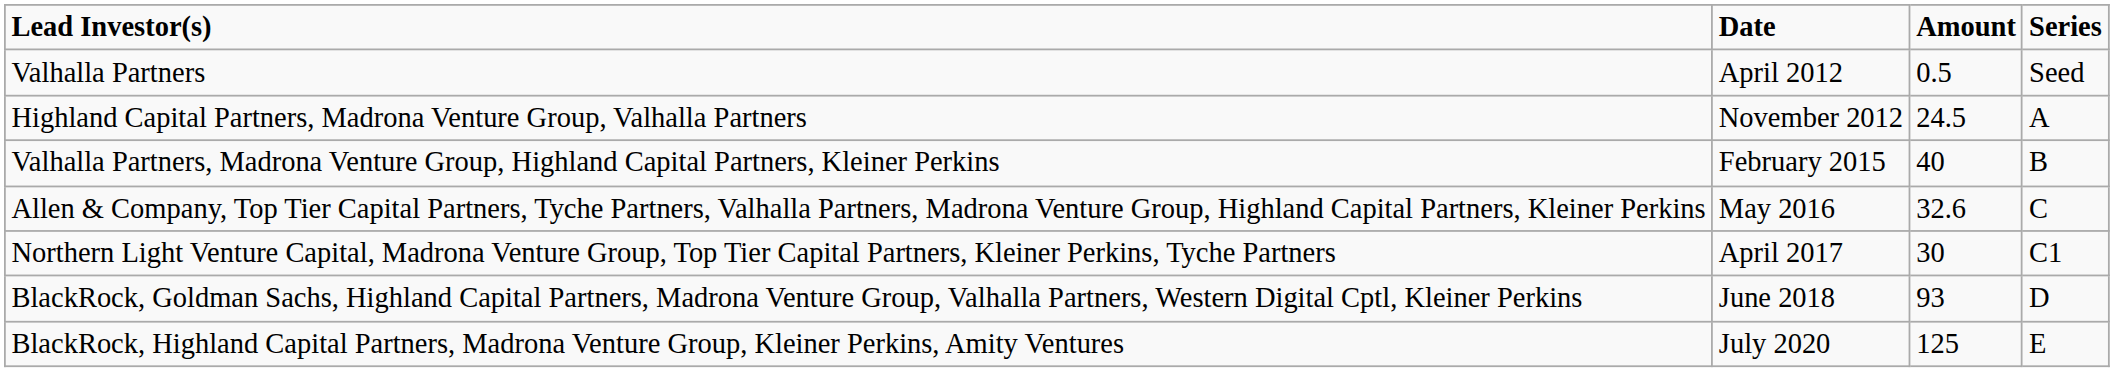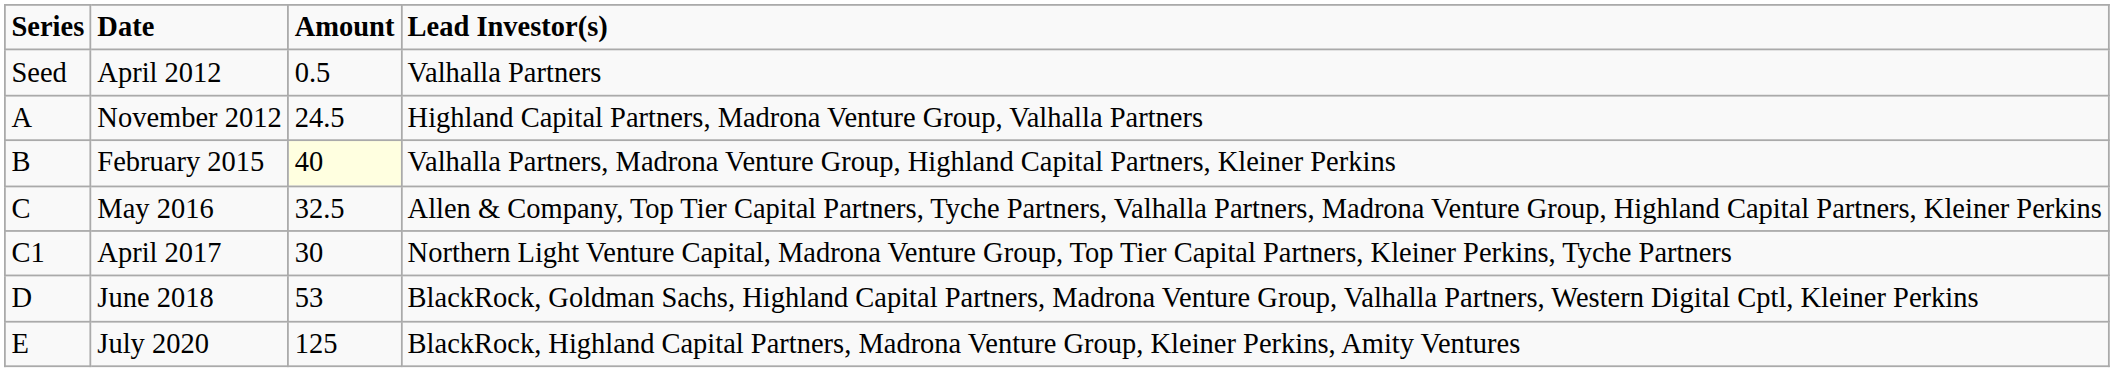 <table class="wikitable">
 <tr>
-<td><strong>Lead Investor(s)</strong></td>
+<td><strong>Series</strong></td>
 <td><strong>Date</strong></td>
 <td><strong>Amount</strong></td>
-<td><strong>Series</strong></td>
+<td><strong>Lead Investor(s)</strong></td>
 </tr>
 <tr>
-<td>Valhalla Partners</td>
+<td>Seed</td>
 <td>April 2012</td>
 <td>0.5</td>
-<td>Seed</td>
+<td>Valhalla Partners</td>
 </tr>
 <tr>
-<td>Highland Capital Partners, Madrona Venture Group, Valhalla Partners</td>
+<td>A</td>
 <td>November 2012</td>
 <td>24.5</td>
-<td>A</td>
+<td>Highland Capital Partners, Madrona Venture Group, Valhalla Partners</td>
 </tr>
 <tr>
+<td>B</td>
+<td>February 2015</td>
+<td style="background: lightyellow;">40</td>
 <td>Valhalla Partners, Madrona Venture Group, Highland Capital Partners, Kleiner Perkins</td>
-<td>February 2015</td>
-<td>40</td>
-<td>B</td>
 </tr>
 <tr>
+<td>C</td>
+<td>May 2016</td>
+<td>32.5</td>
 <td>Allen & Company, Top Tier Capital Partners, Tyche Partners, Valhalla Partners, Madrona Venture Group, Highland Capital Partners, Kleiner Perkins</td>
-<td>May 2016</td>
-<td>32.6</td>
-<td>C</td>
 </tr>
 <tr>
-<td>Northern Light Venture Capital, Madrona Venture Group, Top Tier Capital Partners, Kleiner Perkins, Tyche Partners</td>
+<td>C1</td>
 <td>April 2017</td>
 <td>30</td>
-<td>C1</td>
+<td>Northern Light Venture Capital, Madrona Venture Group, Top Tier Capital Partners, Kleiner Perkins, Tyche Partners</td>
 </tr>
 <tr>
+<td>D</td>
+<td>June 2018</td>
+<td>53</td>
 <td>BlackRock, Goldman Sachs, Highland Capital Partners, Madrona Venture Group, Valhalla Partners, Western Digital Cptl, Kleiner Perkins</td>
-<td>June 2018</td>
-<td>93</td>
-<td>D</td>
 </tr>
 <tr>
-<td>BlackRock, Highland Capital Partners, Madrona Venture Group, Kleiner Perkins, Amity Ventures</td>
+<td>E</td>
 <td>July 2020</td>
 <td>125</td>
-<td>E</td>
+<td>BlackRock, Highland Capital Partners, Madrona Venture Group, Kleiner Perkins, Amity Ventures</td>
 </tr>
 </table>
